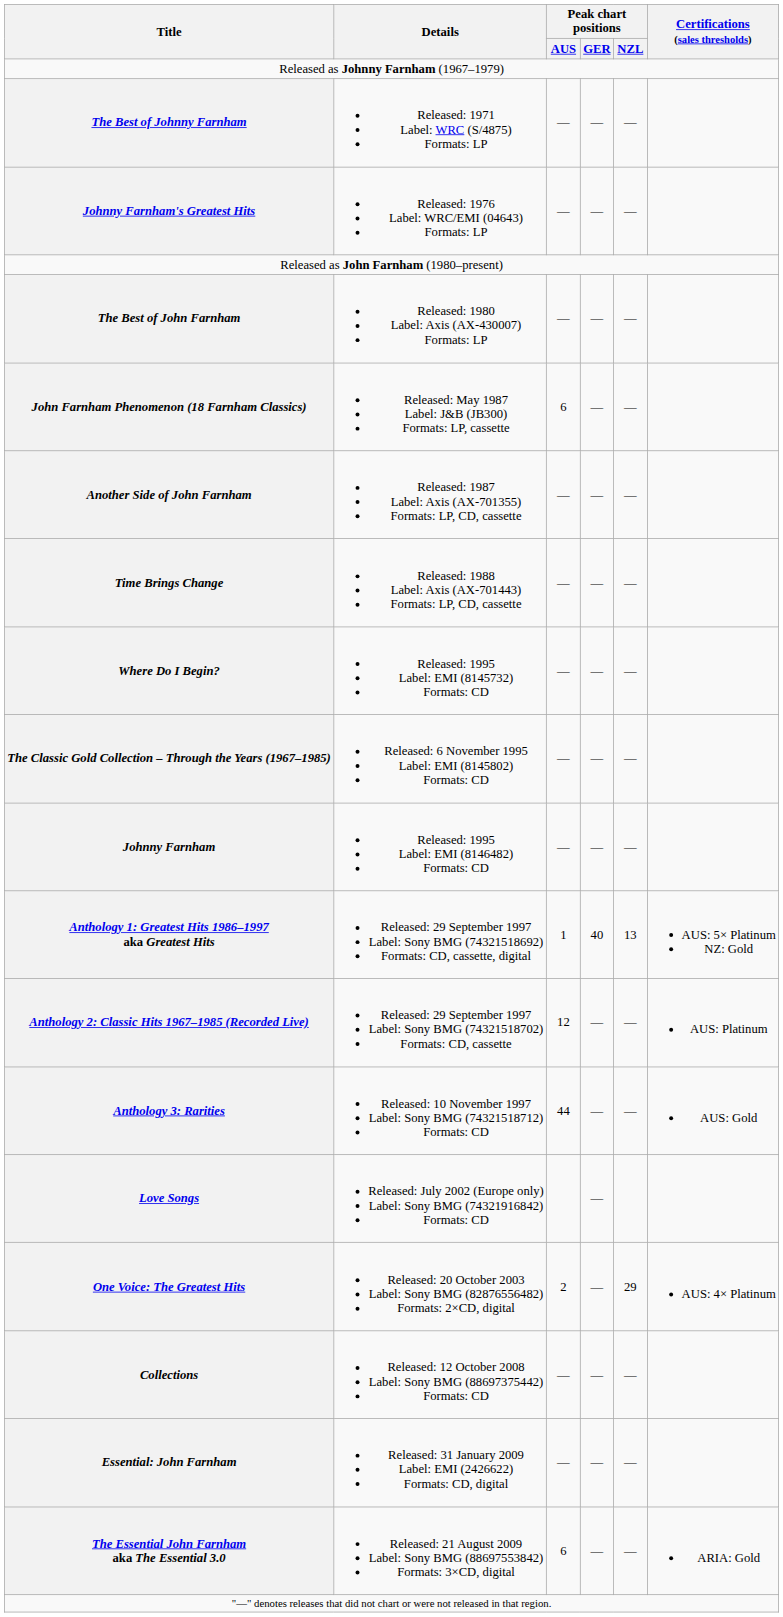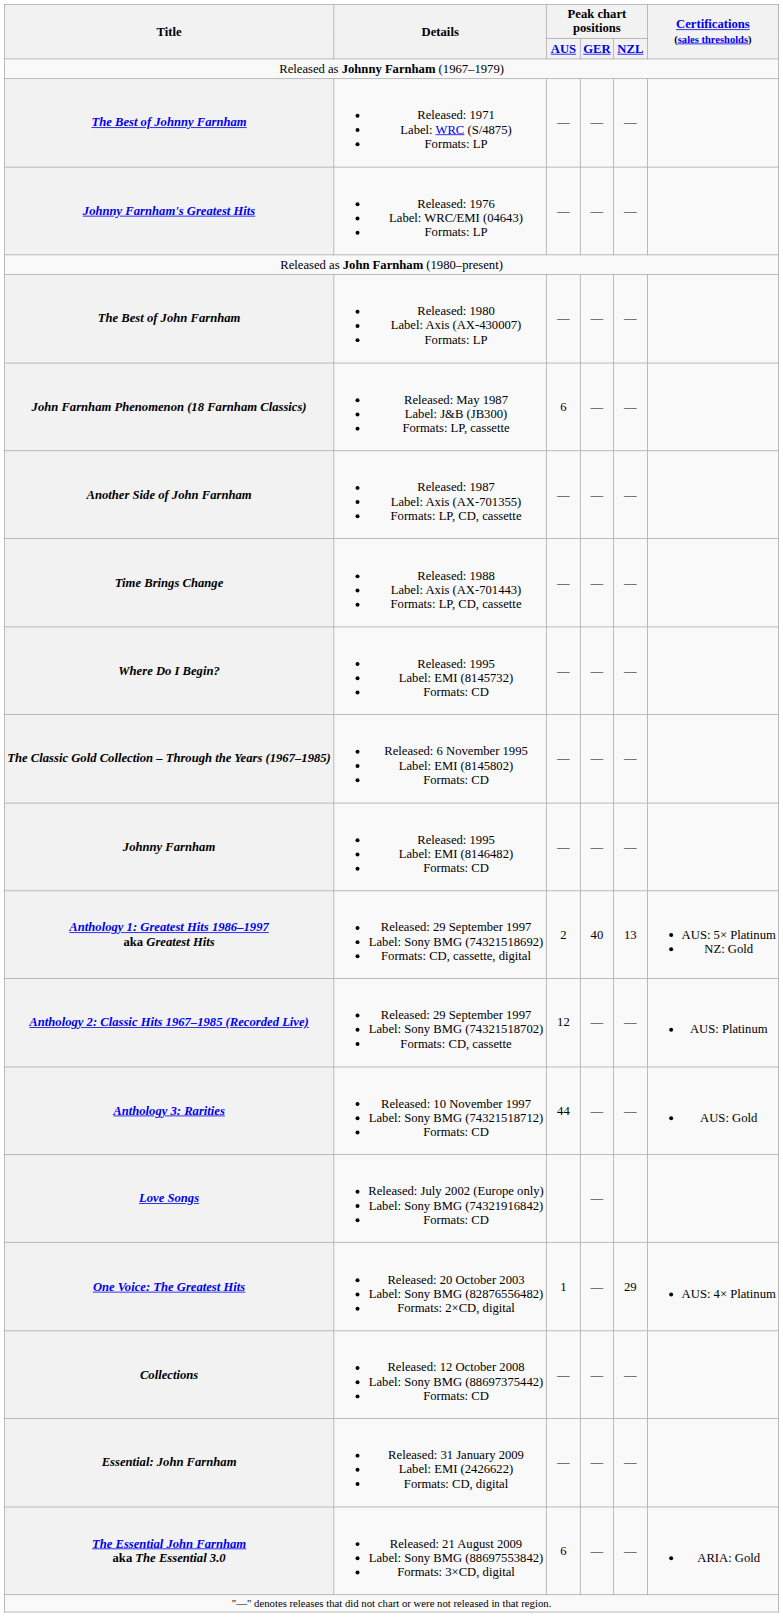 <table class="wikitable plainrowheaders" style="text-align:center;" border="1">
 <tr>
 <th rowspan="2">Title</th>
 <th rowspan="2">Details</th>
 <th colspan="3">Peak chart positions</th>
 <th rowspan="2"><a href='#'>Certifications</a><br><small>(<a href='#'>sales thresholds</a>)</small></th>
 </tr>
 <tr>
 <th width="35"><a href='#'>AUS</a><br></th>
 <th width="35"><a href='#'>GER</a><br></th>
 <th width="35"><a href='#'>NZL</a><br></th>
 </tr>
 <tr>
 <td colspan=6>Released as <strong>Johnny Farnham</strong> (1967–1979)</td>
 </tr>
 <tr>
 <th scope="row"><em><a href='#'>The Best of Johnny Farnham</a></em></th>
 <td><br><ul><li>Released: 1971</li><li>Label: <a href='#'>WRC</a> (S/4875)</li><li>Formats: LP</li></ul></td>
 <td>—</td>
 <td>—</td>
 <td>—</td>
 <td></td>
 </tr>
 <tr>
 <th scope="row"><em><a href='#'>Johnny Farnham's Greatest Hits</a></em></th>
 <td><br><ul><li>Released: 1976</li><li>Label: WRC/EMI (04643)</li><li>Formats: LP</li></ul></td>
 <td>—</td>
 <td>—</td>
 <td>—</td>
 <td></td>
 </tr>
 <tr>
 <td colspan=6>Released as <strong>John Farnham</strong> (1980–present)</td>
 </tr>
 <tr>
 <th scope="row"><em>The Best of John Farnham</em></th>
 <td><br><ul><li>Released: 1980</li><li>Label: Axis (AX-430007)</li><li>Formats: LP</li></ul></td>
 <td>—</td>
 <td>—</td>
 <td>—</td>
 <td></td>
 </tr>
 <tr>
 <th scope="row"><em>John Farnham Phenomenon (18 Farnham Classics)</em></th>
 <td><br><ul><li>Released: May 1987</li><li>Label: J&B (JB300)</li><li>Formats: LP, cassette</li></ul></td>
 <td>6</td>
 <td>—</td>
 <td>—</td>
 <td></td>
 </tr>
 <tr>
 <th scope="row"><em>Another Side of John Farnham</em></th>
 <td><br><ul><li>Released: 1987</li><li>Label: Axis (AX-701355)</li><li>Formats: LP, CD, cassette</li></ul></td>
 <td>—</td>
 <td>—</td>
 <td>—</td>
 <td></td>
 </tr>
 <tr>
 <th scope="row"><em>Time Brings Change</em></th>
 <td><br><ul><li>Released: 1988</li><li>Label: Axis (AX-701443)</li><li>Formats: LP, CD, cassette</li></ul></td>
 <td>—</td>
 <td>—</td>
 <td>—</td>
 <td></td>
 </tr>
 <tr>
 <th scope="row"><em>Where Do I Begin?</em></th>
 <td><br><ul><li>Released: 1995</li><li>Label: EMI (8145732)</li><li>Formats: CD</li></ul></td>
 <td>—</td>
 <td>—</td>
 <td>—</td>
 <td></td>
 </tr>
 <tr>
 <th scope="row"><em>The Classic Gold Collection – Through the Years (1967–1985)</em></th>
 <td><br><ul><li>Released: 6 November 1995</li><li>Label: EMI (8145802)</li><li>Formats: CD</li></ul></td>
 <td>—</td>
 <td>—</td>
 <td>—</td>
 <td></td>
 </tr>
 <tr>
 <th scope="row"><em>Johnny Farnham</em></th>
 <td><br><ul><li>Released: 1995</li><li>Label: EMI (8146482)</li><li>Formats: CD</li></ul></td>
 <td>—</td>
 <td>—</td>
 <td>—</td>
 <td></td>
 </tr>
 <tr>
 <th scope="row"><em><a href='#'>Anthology 1: Greatest Hits 1986–1997</a></em><br>aka <em>Greatest Hits</em></th>
 <td><br><ul><li>Released: 29 September 1997</li><li>Label: Sony BMG (74321518692)</li><li>Formats: CD, cassette, digital</li></ul></td>
-<td>1</td>
+<td>2</td>
 <td>40</td>
 <td>13</td>
 <td><br><ul><li>AUS: 5× Platinum</li><li>NZ: Gold</li></ul></td>
 </tr>
 <tr>
 <th scope="row"><em><a href='#'>Anthology 2: Classic Hits 1967–1985 (Recorded Live)</a></em></th>
 <td><br><ul><li>Released: 29 September 1997</li><li>Label: Sony BMG (74321518702)</li><li>Formats: CD, cassette</li></ul></td>
 <td>12</td>
 <td>—</td>
 <td>—</td>
 <td><br><ul><li>AUS: Platinum</li></ul></td>
 </tr>
 <tr>
 <th scope="row"><em><a href='#'>Anthology 3: Rarities</a></em></th>
 <td><br><ul><li>Released: 10 November 1997</li><li>Label: Sony BMG (74321518712)</li><li>Formats: CD</li></ul></td>
 <td>44</td>
 <td>—</td>
 <td>—</td>
 <td><br><ul><li>AUS: Gold</li></ul></td>
 </tr>
 <tr>
 <th scope="row"><em><a href='#'>Love Songs</a></em></th>
 <td><br><ul><li>Released: July 2002 (Europe only)</li><li>Label: Sony BMG (74321916842)</li><li>Formats: CD</li></ul></td>
 <td></td>
 <td>—</td>
 <td></td>
 <td></td>
 </tr>
 <tr>
 <th scope="row"><em><a href='#'>One Voice: The Greatest Hits</a></em></th>
 <td><br><ul><li>Released: 20 October 2003</li><li>Label: Sony BMG (82876556482)</li><li>Formats: 2×CD, digital</li></ul></td>
-<td>2</td>
+<td>1</td>
 <td>—</td>
 <td>29</td>
 <td><br><ul><li>AUS: 4× Platinum</li></ul></td>
 </tr>
 <tr>
 <th scope="row"><em>Collections</em></th>
 <td><br><ul><li>Released: 12 October 2008</li><li>Label: Sony BMG (88697375442)</li><li>Formats: CD</li></ul></td>
 <td>—</td>
 <td>—</td>
 <td>—</td>
 <td></td>
 </tr>
 <tr>
 <th scope="row"><em>Essential: John Farnham</em></th>
 <td><br><ul><li>Released: 31 January 2009</li><li>Label: EMI (2426622)</li><li>Formats: CD, digital</li></ul></td>
 <td>—</td>
 <td>—</td>
 <td>—</td>
 <td></td>
 </tr>
 <tr>
 <th scope="row"><em><a href='#'>The Essential John Farnham</a></em><br>aka <em>The Essential 3.0</em></th>
 <td><br><ul><li>Released: 21 August 2009</li><li>Label: Sony BMG (88697553842)</li><li>Formats: 3×CD, digital</li></ul></td>
 <td>6</td>
 <td>—</td>
 <td>—</td>
 <td><br><ul><li>ARIA: Gold</li></ul></td>
 </tr>
 <tr>
 <td align="center" colspan="8" style="font-size: 85%">"—" denotes releases that did not chart or were not released in that region.</td>
 </tr>
 </table>
